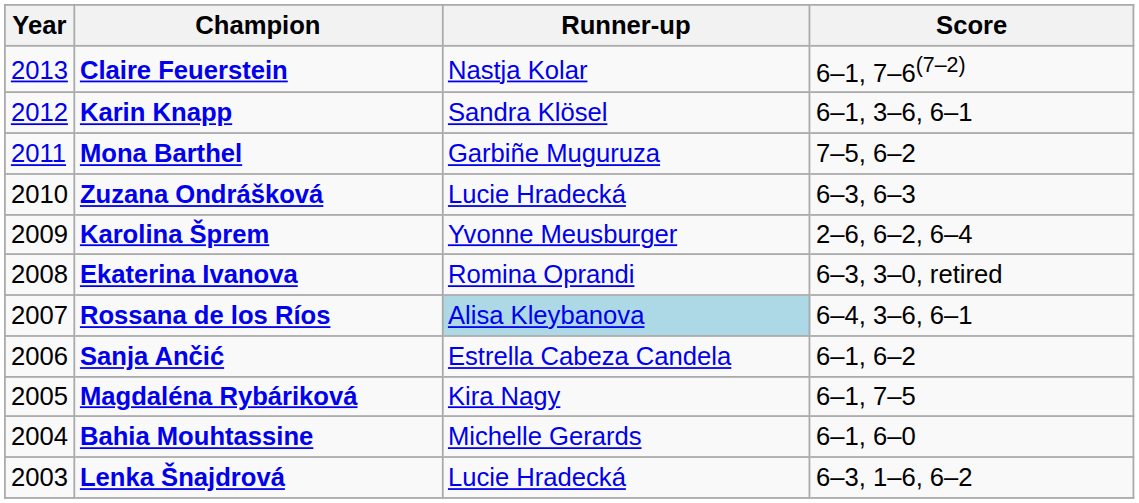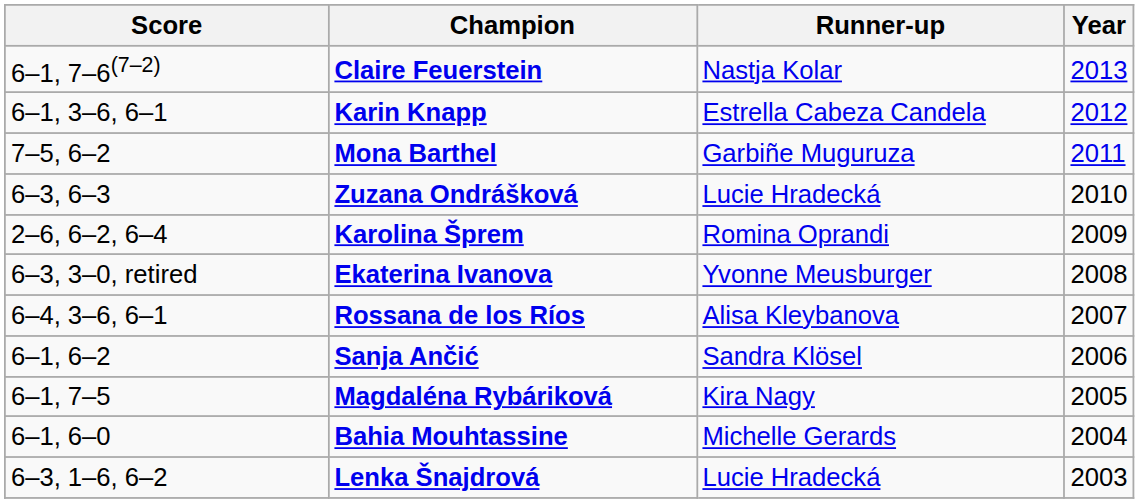 <table class="wikitable" style="font-size:90%">
 <tr>
-<th>Year</th>
+<th width="175">Score</th>
 <th width="200">Champion</th>
 <th width="200">Runner-up</th>
-<th width="175">Score</th>
+<th>Year</th>
 </tr>
 <tr>
-<td><a href='#'>2013</a></td>
+<td>6–1, 7–6<sup>(7–2)</sup></td>
 <td> <strong><a href='#'>Claire Feuerstein</a></strong></td>
 <td> <a href='#'>Nastja Kolar</a></td>
-<td>6–1, 7–6<sup>(7–2)</sup></td>
+<td><a href='#'>2013</a></td>
 </tr>
 <tr>
+<td>6–1, 3–6, 6–1</td>
+<td> <strong><a href='#'>Karin Knapp</a></strong></td>
+<td> <a href='#'>Estrella Cabeza Candela</a></td>
 <td><a href='#'>2012</a></td>
-<td> <strong><a href='#'>Karin Knapp</a></strong></td>
-<td> <a href='#'>Sandra Klösel</a></td>
-<td>6–1, 3–6, 6–1</td>
 </tr>
 <tr>
-<td><a href='#'>2011</a></td>
+<td>7–5, 6–2</td>
 <td> <strong><a href='#'>Mona Barthel</a></strong></td>
 <td> <a href='#'>Garbiñe Muguruza</a></td>
-<td>7–5, 6–2</td>
+<td><a href='#'>2011</a></td>
 </tr>
 <tr>
-<td>2010</td>
+<td>6–3, 6–3</td>
 <td> <strong><a href='#'>Zuzana Ondrášková</a></strong></td>
 <td> <a href='#'>Lucie Hradecká</a></td>
-<td>6–3, 6–3</td>
+<td>2010</td>
 </tr>
 <tr>
+<td>2–6, 6–2, 6–4</td>
+<td> <strong><a href='#'>Karolina Šprem</a></strong></td>
+<td> <a href='#'>Romina Oprandi</a></td>
 <td>2009</td>
-<td> <strong><a href='#'>Karolina Šprem</a></strong></td>
-<td> <a href='#'>Yvonne Meusburger</a></td>
-<td>2–6, 6–2, 6–4</td>
 </tr>
 <tr>
+<td>6–3, 3–0, retired</td>
+<td> <strong><a href='#'>Ekaterina Ivanova</a></strong></td>
+<td> <a href='#'>Yvonne Meusburger</a></td>
 <td>2008</td>
-<td> <strong><a href='#'>Ekaterina Ivanova</a></strong></td>
-<td> <a href='#'>Romina Oprandi</a></td>
-<td>6–3, 3–0, retired</td>
 </tr>
 <tr>
+<td>6–4, 3–6, 6–1</td>
+<td> <strong><a href='#'>Rossana de los Ríos</a></strong></td>
+<td> <a href='#'>Alisa Kleybanova</a></td>
 <td>2007</td>
-<td> <strong><a href='#'>Rossana de los Ríos</a></strong></td>
-<td style="background: lightblue;"> <a href='#'>Alisa Kleybanova</a></td>
-<td>6–4, 3–6, 6–1</td>
 </tr>
 <tr>
+<td>6–1, 6–2</td>
+<td> <strong><a href='#'>Sanja Ančić</a></strong></td>
+<td> <a href='#'>Sandra Klösel</a></td>
 <td>2006</td>
-<td> <strong><a href='#'>Sanja Ančić</a></strong></td>
-<td> <a href='#'>Estrella Cabeza Candela</a></td>
-<td>6–1, 6–2</td>
 </tr>
 <tr>
-<td>2005</td>
+<td>6–1, 7–5</td>
 <td> <strong><a href='#'>Magdaléna Rybáriková</a></strong></td>
 <td> <a href='#'>Kira Nagy</a></td>
-<td>6–1, 7–5</td>
+<td>2005</td>
 </tr>
 <tr>
-<td>2004</td>
+<td>6–1, 6–0</td>
 <td> <strong><a href='#'>Bahia Mouhtassine</a></strong></td>
 <td> <a href='#'>Michelle Gerards</a></td>
-<td>6–1, 6–0</td>
+<td>2004</td>
 </tr>
 <tr>
-<td>2003</td>
+<td>6–3, 1–6, 6–2</td>
 <td> <strong><a href='#'>Lenka Šnajdrová</a></strong></td>
 <td> <a href='#'>Lucie Hradecká</a></td>
-<td>6–3, 1–6, 6–2</td>
+<td>2003</td>
 </tr>
 </table>
